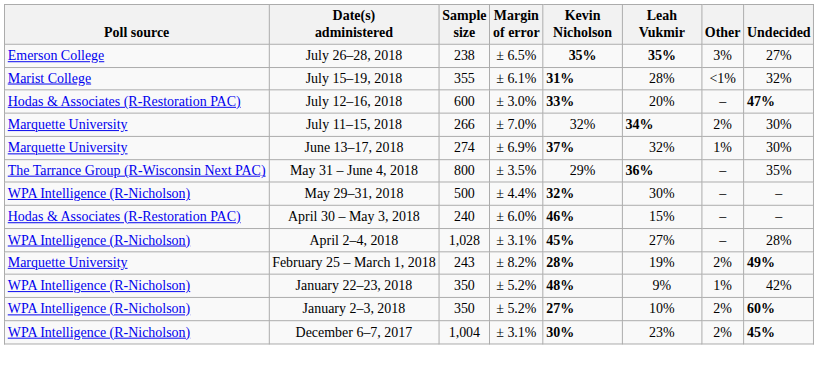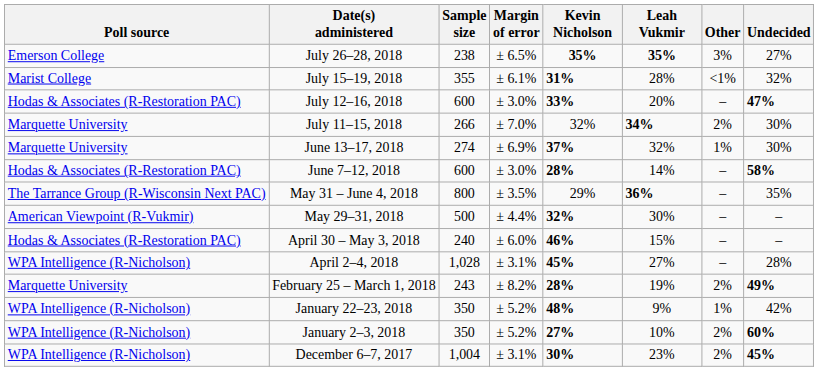 <table class="wikitable" style="font-size:90%">
 <tr valign=bottom>
 <th>Poll source</th>
 <th>Date(s)<br>administered</th>
 <th>Sample<br>size</th>
 <th>Margin<br>of error</th>
 <th style="width:75px;">Kevin<br>Nicholson</th>
 <th style="width:75px;">Leah<br>Vukmir</th>
 <th>Other</th>
 <th>Undecided</th>
 </tr>
 <tr>
 <td><a href='#'>Emerson College</a></td>
 <td align=center>July 26–28, 2018</td>
 <td align=center>238</td>
 <td align=center>± 6.5%</td>
 <td align=center><strong>35%</strong></td>
 <td align=center><strong>35%</strong></td>
 <td align=center>3%</td>
 <td align=center>27%</td>
 </tr>
 <tr>
 <td><a href='#'>Marist College</a></td>
 <td align=center>July 15–19, 2018</td>
 <td align=center>355</td>
 <td align=center>± 6.1%</td>
 <td><strong>31%</strong></td>
 <td align=center>28%</td>
 <td align=center><1%</td>
 <td align=center>32%</td>
 </tr>
 <tr>
 <td><a href='#'>Hodas & Associates (R-Restoration PAC)</a></td>
 <td align=center>July 12–16, 2018</td>
 <td align=center>600</td>
 <td align=center>± 3.0%</td>
 <td><strong>33%</strong></td>
 <td align=center>20%</td>
 <td align=center>–</td>
 <td><strong>47%</strong></td>
 </tr>
 <tr>
 <td><a href='#'>Marquette University</a></td>
 <td align=center>July 11–15, 2018</td>
 <td align=center>266</td>
 <td align=center>± 7.0%</td>
 <td align=center>32%</td>
 <td><strong>34%</strong></td>
 <td align=center>2%</td>
 <td align=center>30%</td>
 </tr>
 <tr>
 <td><a href='#'>Marquette University</a></td>
 <td align=center>June 13–17, 2018</td>
 <td align=center>274</td>
 <td align=center>± 6.9%</td>
 <td><strong>37%</strong></td>
 <td align=center>32%</td>
 <td align=center>1%</td>
 <td align=center>30%</td>
 </tr>
 <tr>
+<td><a href='#'>Hodas & Associates (R-Restoration PAC)</a></td>
+<td align=center>June 7–12, 2018</td>
+<td align=center>600</td>
+<td align=center>± 3.0%</td>
+<td><strong>28%</strong></td>
+<td align=center>14%</td>
+<td align=center>–</td>
+<td><strong>58%</strong></td>
+</tr>
+<tr>
 <td><a href='#'>The Tarrance Group (R-Wisconsin Next PAC)</a></td>
 <td align=center>May 31 – June 4, 2018</td>
 <td align=center>800</td>
 <td align=center>± 3.5%</td>
 <td align=center>29%</td>
 <td><strong>36%</strong></td>
 <td align=center>–</td>
 <td align=center>35%</td>
 </tr>
 <tr>
-<td><a href='#'>WPA Intelligence (R-Nicholson)</a></td>
+<td><a href='#'>American Viewpoint (R-Vukmir)</a></td>
 <td align=center>May 29–31, 2018</td>
 <td align=center>500</td>
 <td align=center>± 4.4%</td>
 <td><strong>32%</strong></td>
 <td align=center>30%</td>
 <td align=center>–</td>
 <td align=center>–</td>
 </tr>
 <tr>
 <td><a href='#'>Hodas & Associates (R-Restoration PAC)</a></td>
 <td align=center>April 30 – May 3, 2018</td>
 <td align=center>240</td>
 <td align=center>± 6.0%</td>
 <td><strong>46%</strong></td>
 <td align=center>15%</td>
 <td align=center>–</td>
 <td align=center>–</td>
 </tr>
 <tr>
 <td><a href='#'>WPA Intelligence (R-Nicholson)</a></td>
 <td align=center>April 2–4, 2018</td>
 <td align=center>1,028</td>
 <td align=center>± 3.1%</td>
 <td><strong>45%</strong></td>
 <td align=center>27%</td>
 <td align=center>–</td>
 <td align=center>28%</td>
 </tr>
 <tr>
 <td><a href='#'>Marquette University</a></td>
 <td align=center>February 25 – March 1, 2018</td>
 <td align=center>243</td>
 <td align=center>± 8.2%</td>
 <td><strong>28%</strong></td>
 <td align=center>19%</td>
 <td align=center>2%</td>
 <td><strong>49%</strong></td>
 </tr>
 <tr>
 <td><a href='#'>WPA Intelligence (R-Nicholson)</a></td>
 <td align=center>January 22–23, 2018</td>
 <td align=center>350</td>
 <td align=center>± 5.2%</td>
 <td><strong>48%</strong></td>
 <td align=center>9%</td>
 <td align=center>1%</td>
 <td align=center>42%</td>
 </tr>
 <tr>
 <td><a href='#'>WPA Intelligence (R-Nicholson)</a></td>
 <td align=center>January 2–3, 2018</td>
 <td align=center>350</td>
 <td align=center>± 5.2%</td>
 <td><strong>27%</strong></td>
 <td align=center>10%</td>
 <td align=center>2%</td>
 <td><strong>60%</strong></td>
 </tr>
 <tr>
 <td><a href='#'>WPA Intelligence (R-Nicholson)</a></td>
 <td align=center>December 6–7, 2017</td>
 <td align=center>1,004</td>
 <td align=center>± 3.1%</td>
 <td><strong>30%</strong></td>
 <td align=center>23%</td>
 <td align=center>2%</td>
 <td><strong>45%</strong></td>
 </tr>
 </table>
